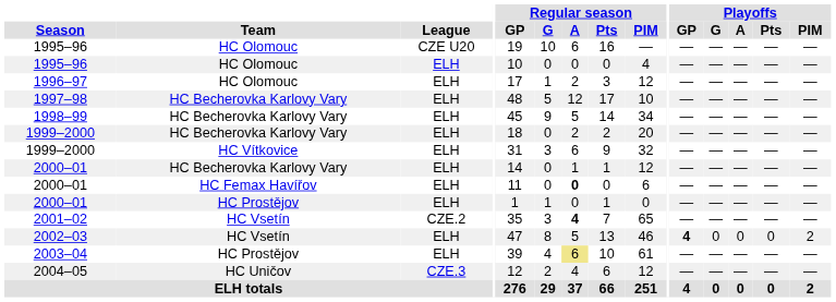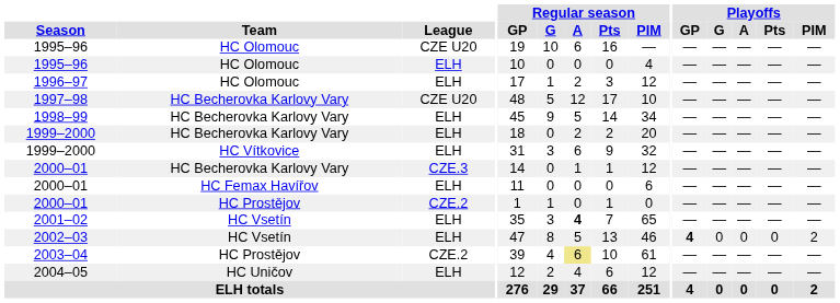 <table border="0" cellpadding="1" cellspacing="0" style="text-align:center; width:60em">
 <tr bgcolor="#e0e0e0">
 <th colspan="3" bgcolor="#ffffff"></th>
 <th rowspan="99" bgcolor="#ffffff"></th>
 <th colspan="5"><a href='#'>Regular season</a></th>
 <th rowspan="99" bgcolor="#ffffff"></th>
 <th colspan="5"><a href='#'>Playoffs</a></th>
 </tr>
 <tr bgcolor="#e0e0e0">
 <th><a href='#'>Season</a></th>
 <th>Team</th>
 <th>League</th>
 <th>GP</th>
 <th><a href='#'>G</a></th>
 <th><a href='#'>A</a></th>
 <th><a href='#'>Pts</a></th>
 <th><a href='#'>PIM</a></th>
 <th>GP</th>
 <th>G</th>
 <th>A</th>
 <th>Pts</th>
 <th>PIM</th>
 </tr>
 <tr>
 <td>1995–96</td>
 <td><a href='#'>HC Olomouc</a></td>
 <td>CZE U20</td>
 <td>19</td>
 <td>10</td>
 <td>6</td>
 <td>16</td>
 <td>—</td>
 <td>—</td>
 <td>—</td>
 <td>—</td>
 <td>—</td>
 <td>—</td>
 </tr>
 <tr bgcolor="#f0f0f0">
 <td><a href='#'>1995–96</a></td>
 <td>HC Olomouc</td>
 <td><a href='#'>ELH</a></td>
 <td>10</td>
 <td>0</td>
 <td>0</td>
 <td>0</td>
 <td>4</td>
 <td>—</td>
 <td>—</td>
 <td>—</td>
 <td>—</td>
 <td>—</td>
 </tr>
 <tr>
 <td><a href='#'>1996–97</a></td>
 <td>HC Olomouc</td>
 <td>ELH</td>
 <td>17</td>
 <td>1</td>
 <td>2</td>
 <td>3</td>
 <td>12</td>
 <td>—</td>
 <td>—</td>
 <td>—</td>
 <td>—</td>
 <td>—</td>
 </tr>
 <tr bgcolor="#f0f0f0">
 <td><a href='#'>1997–98</a></td>
 <td><a href='#'>HC Becherovka Karlovy Vary</a></td>
-<td>ELH</td>
+<td>CZE U20</td>
 <td>48</td>
 <td>5</td>
 <td>12</td>
 <td>17</td>
 <td>10</td>
 <td>—</td>
 <td>—</td>
 <td>—</td>
 <td>—</td>
 <td>—</td>
 </tr>
 <tr>
 <td><a href='#'>1998–99</a></td>
 <td>HC Becherovka Karlovy Vary</td>
 <td>ELH</td>
 <td>45</td>
 <td>9</td>
 <td>5</td>
 <td>14</td>
 <td>34</td>
 <td>—</td>
 <td>—</td>
 <td>—</td>
 <td>—</td>
 <td>—</td>
 </tr>
 <tr bgcolor="#f0f0f0">
 <td><a href='#'>1999–2000</a></td>
 <td>HC Becherovka Karlovy Vary</td>
 <td>ELH</td>
 <td>18</td>
 <td>0</td>
 <td>2</td>
 <td>2</td>
 <td>20</td>
 <td>—</td>
 <td>—</td>
 <td>—</td>
 <td>—</td>
 <td>—</td>
 </tr>
 <tr>
 <td>1999–2000</td>
 <td><a href='#'>HC Vítkovice</a></td>
 <td>ELH</td>
 <td>31</td>
 <td>3</td>
 <td>6</td>
 <td>9</td>
 <td>32</td>
 <td>—</td>
 <td>—</td>
 <td>—</td>
 <td>—</td>
 <td>—</td>
 </tr>
 <tr bgcolor="#f0f0f0">
 <td><a href='#'>2000–01</a></td>
 <td>HC Becherovka Karlovy Vary</td>
-<td>ELH</td>
+<td><a href='#'>CZE.3</a></td>
 <td>14</td>
 <td>0</td>
 <td>1</td>
 <td>1</td>
 <td>12</td>
 <td>—</td>
 <td>—</td>
 <td>—</td>
 <td>—</td>
 <td>—</td>
 </tr>
 <tr>
 <td>2000–01</td>
 <td><a href='#'>HC Femax Havířov</a></td>
 <td>ELH</td>
 <td>11</td>
 <td>0</td>
-<td><strong>0</strong></td>
+<td>0</td>
 <td>0</td>
 <td>6</td>
 <td>—</td>
 <td>—</td>
 <td>—</td>
 <td>—</td>
 <td>—</td>
 </tr>
 <tr bgcolor="#f0f0f0">
 <td><a href='#'>2000–01</a></td>
 <td><a href='#'>HC Prostějov</a></td>
-<td>ELH</td>
+<td><a href='#'>CZE.2</a></td>
 <td>1</td>
 <td>1</td>
 <td>0</td>
 <td>1</td>
 <td>0</td>
 <td>—</td>
 <td>—</td>
 <td>—</td>
 <td>—</td>
 <td>—</td>
 </tr>
 <tr>
 <td><a href='#'>2001–02</a></td>
 <td><a href='#'>HC Vsetín</a></td>
-<td>CZE.2</td>
+<td>ELH</td>
 <td>35</td>
 <td>3</td>
 <td><strong>4</strong></td>
 <td>7</td>
 <td>65</td>
 <td>—</td>
 <td>—</td>
 <td>—</td>
 <td>—</td>
 <td>—</td>
 </tr>
 <tr bgcolor="#f0f0f0">
 <td><a href='#'>2002–03</a></td>
 <td>HC Vsetín</td>
 <td>ELH</td>
 <td>47</td>
 <td>8</td>
 <td>5</td>
 <td>13</td>
 <td>46</td>
 <td><strong>4</strong></td>
 <td>0</td>
 <td>0</td>
 <td>0</td>
 <td>2</td>
 </tr>
 <tr>
 <td><a href='#'>2003–04</a></td>
 <td>HC Prostějov</td>
-<td>ELH</td>
+<td>CZE.2</td>
 <td>39</td>
 <td>4</td>
 <td style="background: khaki;">6</td>
 <td>10</td>
 <td>61</td>
 <td>—</td>
 <td>—</td>
 <td>—</td>
 <td>—</td>
 <td>—</td>
 </tr>
 <tr bgcolor="#f0f0f0">
 <td>2004–05</td>
 <td>HC Uničov</td>
-<td><a href='#'>CZE.3</a></td>
+<td>ELH</td>
 <td>12</td>
 <td>2</td>
 <td>4</td>
 <td>6</td>
 <td>12</td>
 <td>—</td>
 <td>—</td>
 <td>—</td>
 <td>—</td>
 <td>—</td>
 </tr>
 <tr bgcolor="#e0e0e0">
 <th colspan="3">ELH totals</th>
 <th>276</th>
 <th>29</th>
 <th>37</th>
 <th>66</th>
 <th>251</th>
 <th>4</th>
 <th>0</th>
 <th>0</th>
 <th>0</th>
 <th>2</th>
 </tr>
 </table>
